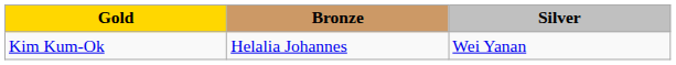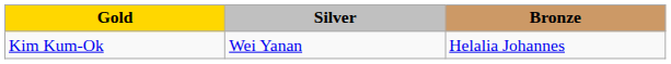 <table class="wikitable" style="text-align:left">
 <tr align="center">
 <td width=200 bgcolor=gold><strong>Gold</strong></td>
+<td width=200 bgcolor=silver><strong>Silver</strong></td>
 <td width=200 bgcolor=CC9966><strong>Bronze</strong></td>
-<td width=200 bgcolor=silver><strong>Silver</strong></td>
 </tr>
 <tr>
 <td><a href='#'>Kim Kum-Ok</a><br><em></em></td>
+<td><a href='#'>Wei Yanan</a><br><em></em></td>
 <td><a href='#'>Helalia Johannes</a><br><em></em></td>
-<td><a href='#'>Wei Yanan</a><br><em></em></td>
 </tr>
 </table>
